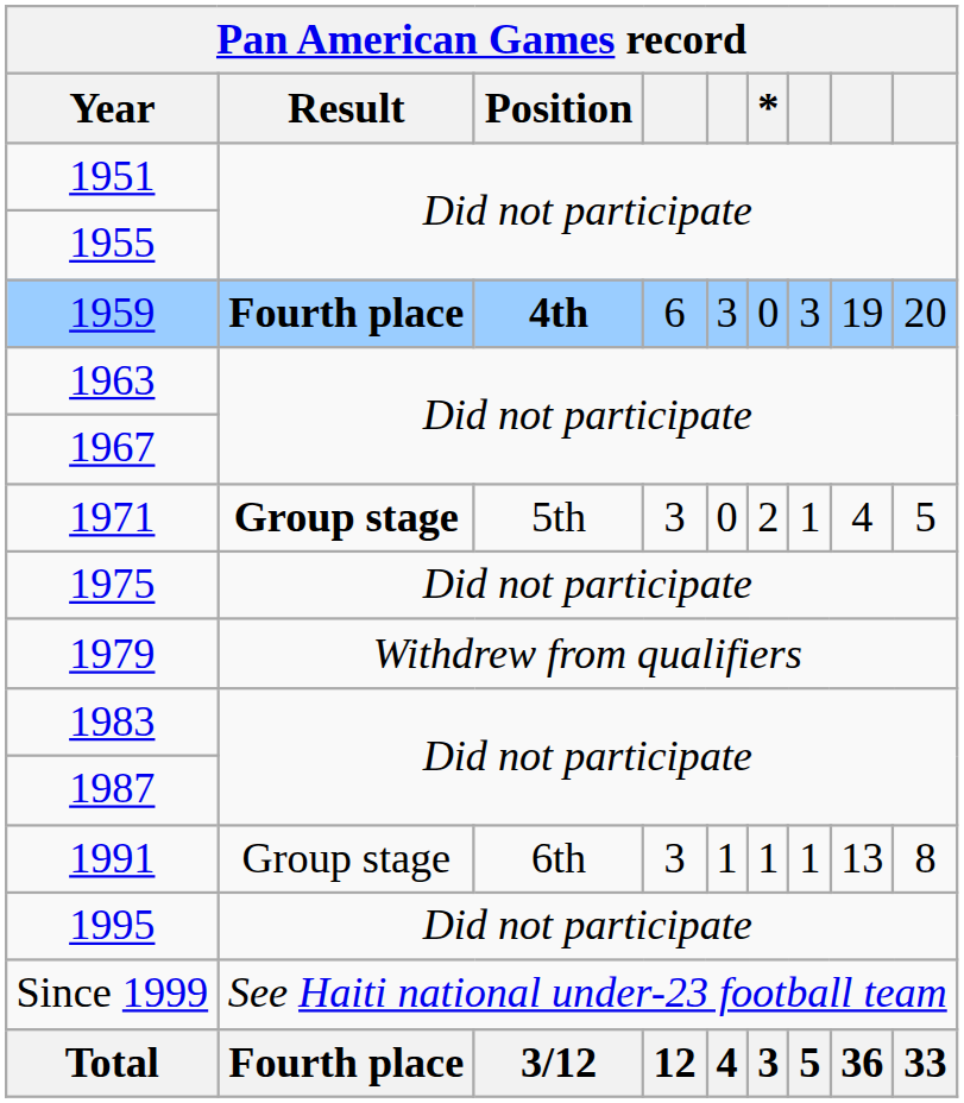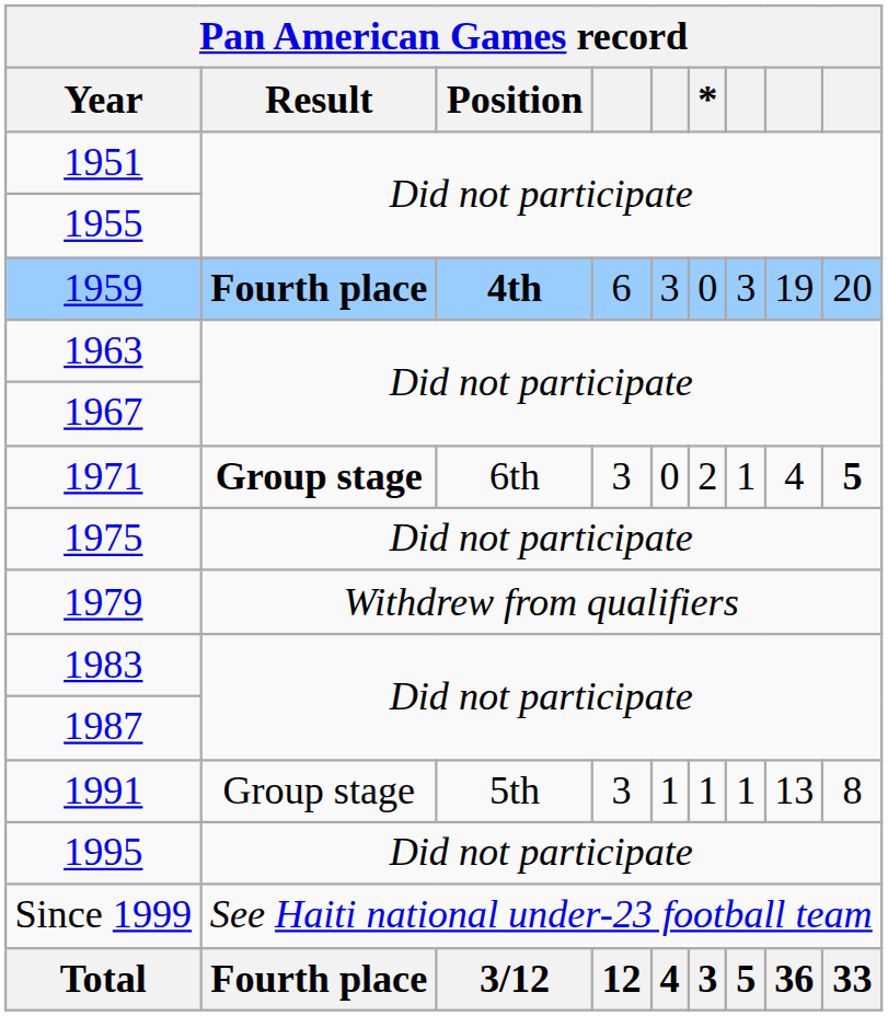 <table class="wikitable" style="text-align: center;">
 <tr>
 <th colspan=9><a href='#'>Pan American Games</a> record</th>
 </tr>
 <tr>
 <th>Year</th>
 <th>Result</th>
 <th>Position</th>
 <th></th>
 <th></th>
 <th>*</th>
 <th></th>
 <th></th>
 <th></th>
 </tr>
 <tr>
 <td> <a href='#'>1951</a></td>
 <td colspan=9 rowspan=2><em>Did not participate</em></td>
 </tr>
 <tr>
 <td> <a href='#'>1955</a></td>
 </tr>
 <tr style="background:#9acdff">
 <td> <a href='#'>1959</a></td>
 <td><strong>Fourth place</strong></td>
 <td><strong>4th</strong></td>
 <td>6</td>
 <td>3</td>
 <td>0</td>
 <td>3</td>
 <td>19</td>
 <td>20</td>
 </tr>
 <tr>
 <td> <a href='#'>1963</a></td>
 <td colspan=9 rowspan=2><em>Did not participate</em></td>
 </tr>
 <tr>
 <td> <a href='#'>1967</a></td>
 </tr>
 <tr>
 <td> <a href='#'>1971</a></td>
 <td><strong>Group stage</strong></td>
-<td>5th</td>
+<td>6th</td>
 <td>3</td>
 <td>0</td>
 <td>2</td>
 <td>1</td>
 <td>4</td>
-<td>5</td>
+<td><strong>5</strong></td>
 </tr>
 <tr>
 <td> <a href='#'>1975</a></td>
 <td colspan=9><em>Did not participate</em></td>
 </tr>
 <tr>
 <td> <a href='#'>1979</a></td>
 <td colspan=9><em>Withdrew from qualifiers</em></td>
 </tr>
 <tr>
 <td> <a href='#'>1983</a></td>
 <td colspan=9 rowspan=2><em>Did not participate</em></td>
 </tr>
 <tr>
 <td> <a href='#'>1987</a></td>
 </tr>
 <tr>
 <td> <a href='#'>1991</a></td>
 <td>Group stage</td>
-<td>6th</td>
+<td>5th</td>
 <td>3</td>
 <td>1</td>
 <td>1</td>
 <td>1</td>
 <td>13</td>
 <td>8</td>
 </tr>
 <tr>
 <td> <a href='#'>1995</a></td>
 <td colspan=9><em>Did not participate</em></td>
 </tr>
 <tr>
 <td>Since <a href='#'>1999</a></td>
 <td colspan=9><em>See <a href='#'>Haiti national under-23 football team</a></em></td>
 </tr>
 <tr>
 <th>Total</th>
 <th>Fourth place</th>
 <th>3/12</th>
 <th>12</th>
 <th>4</th>
 <th>3</th>
 <th>5</th>
 <th>36</th>
 <th>33</th>
 </tr>
 </table>
